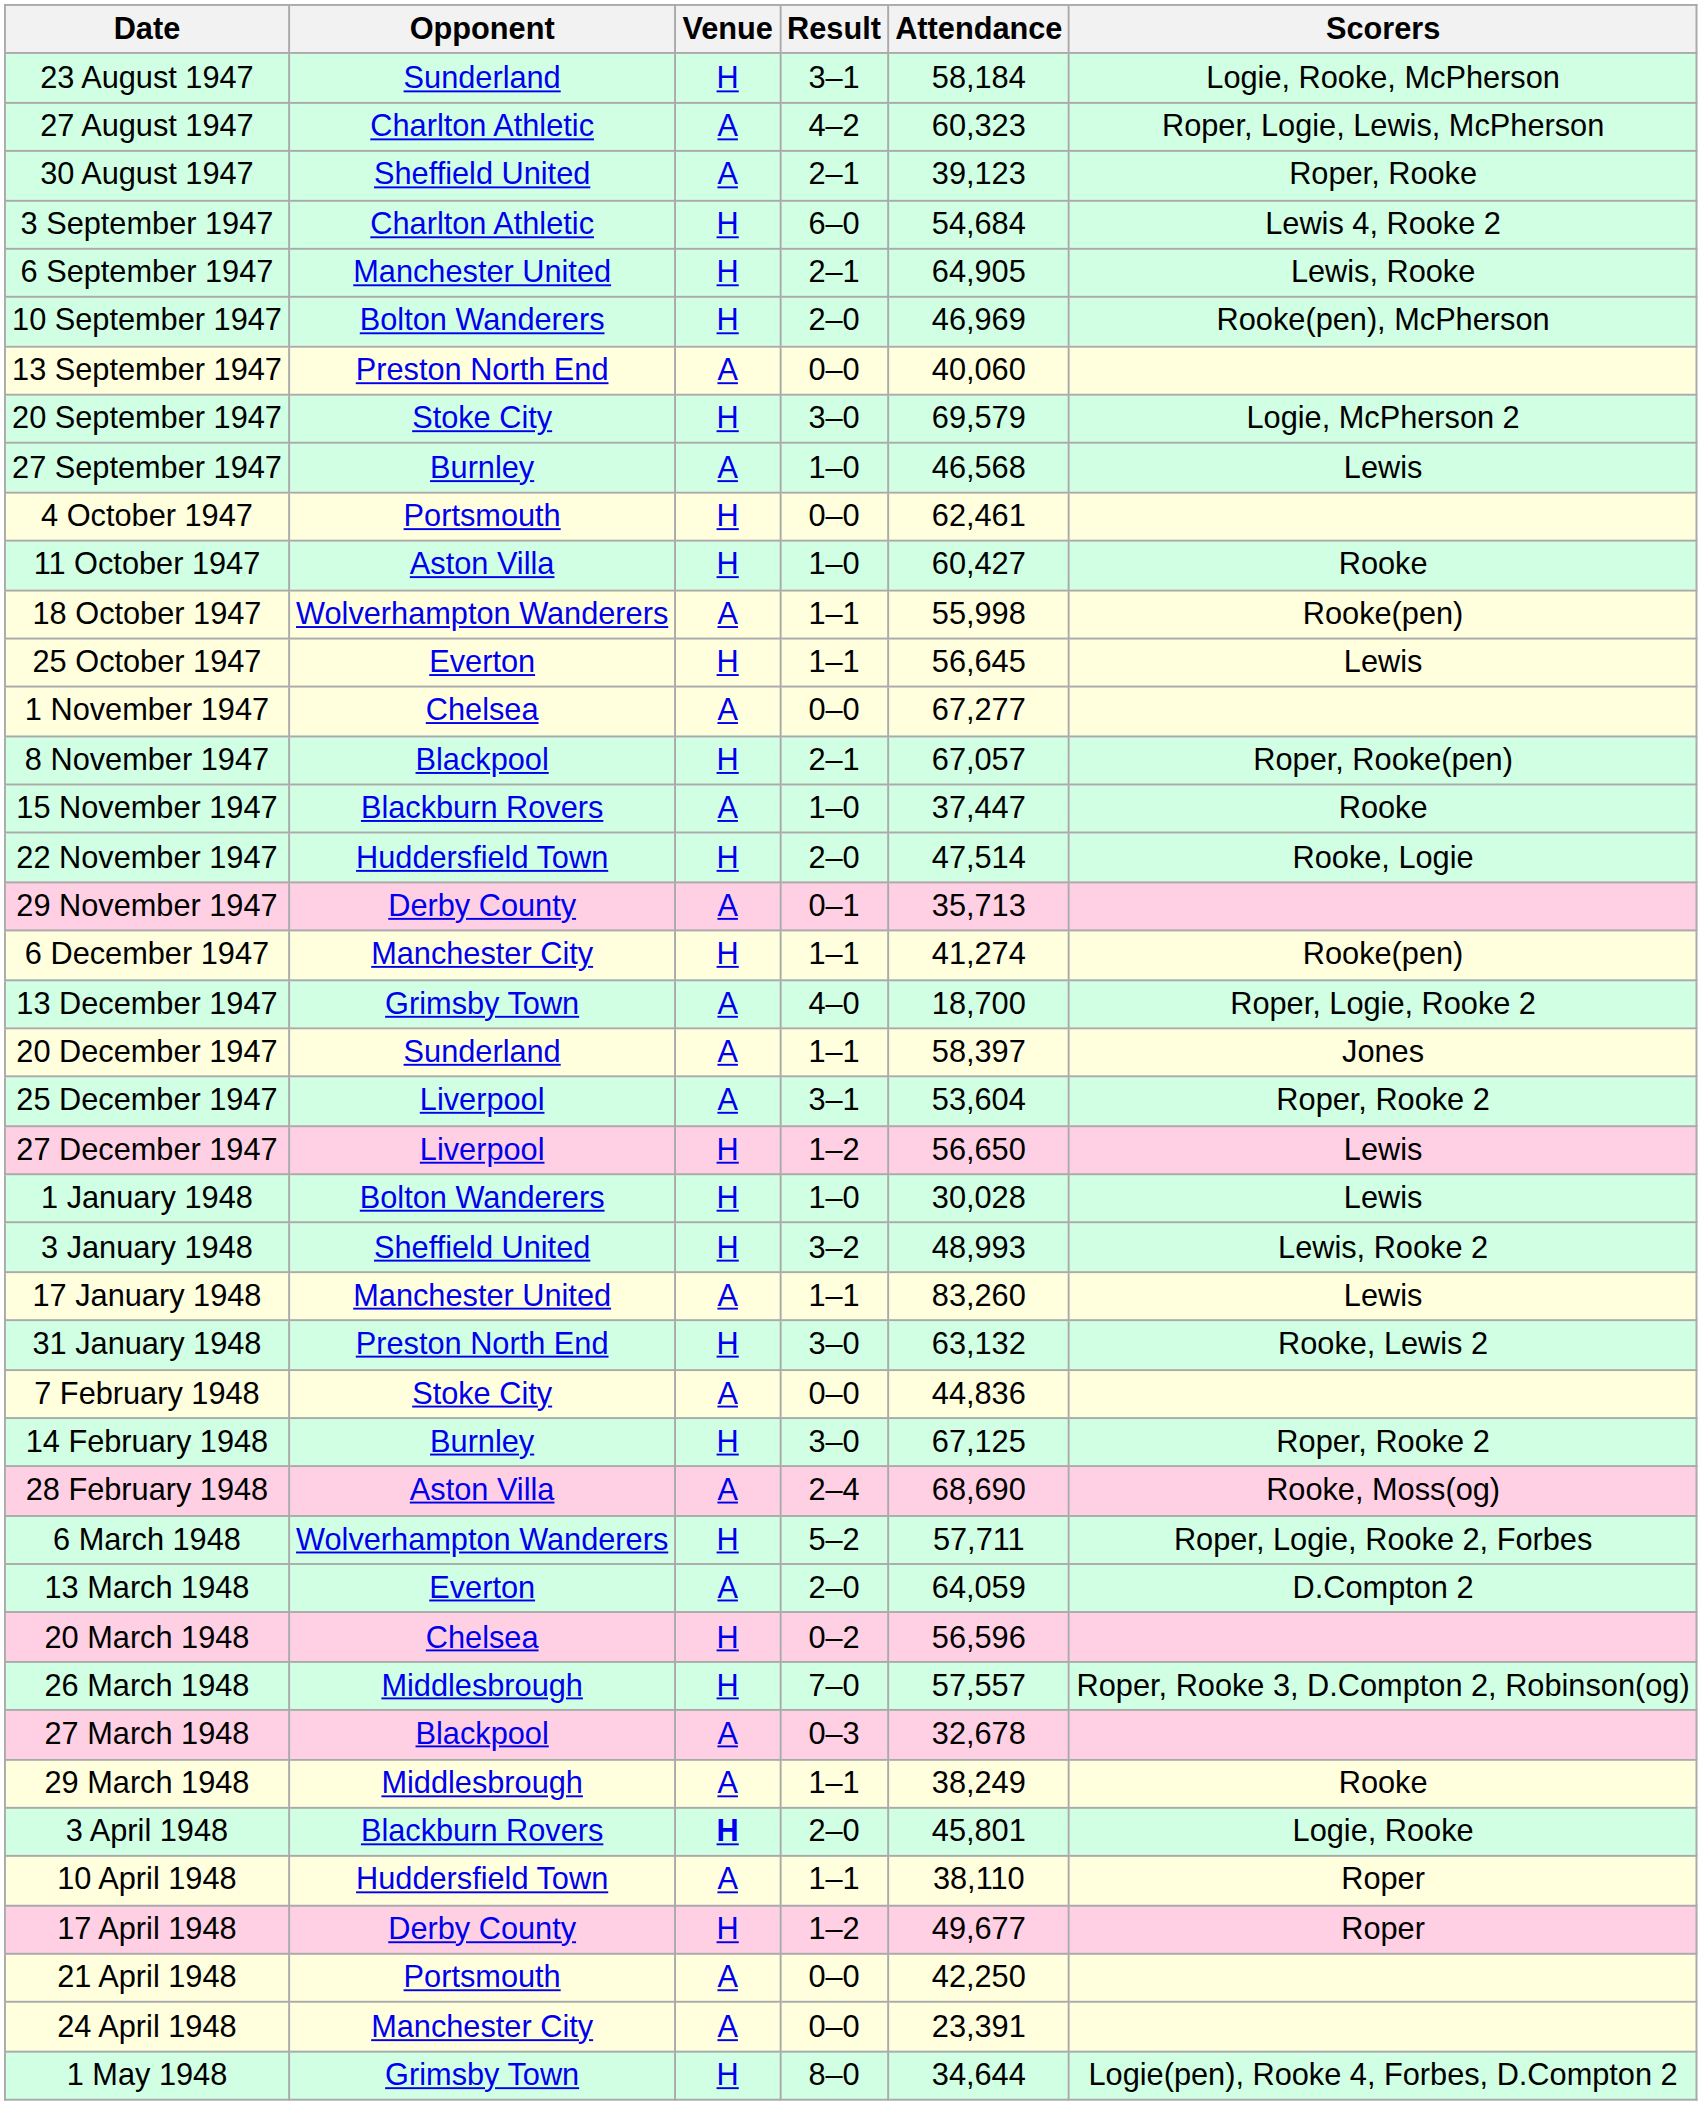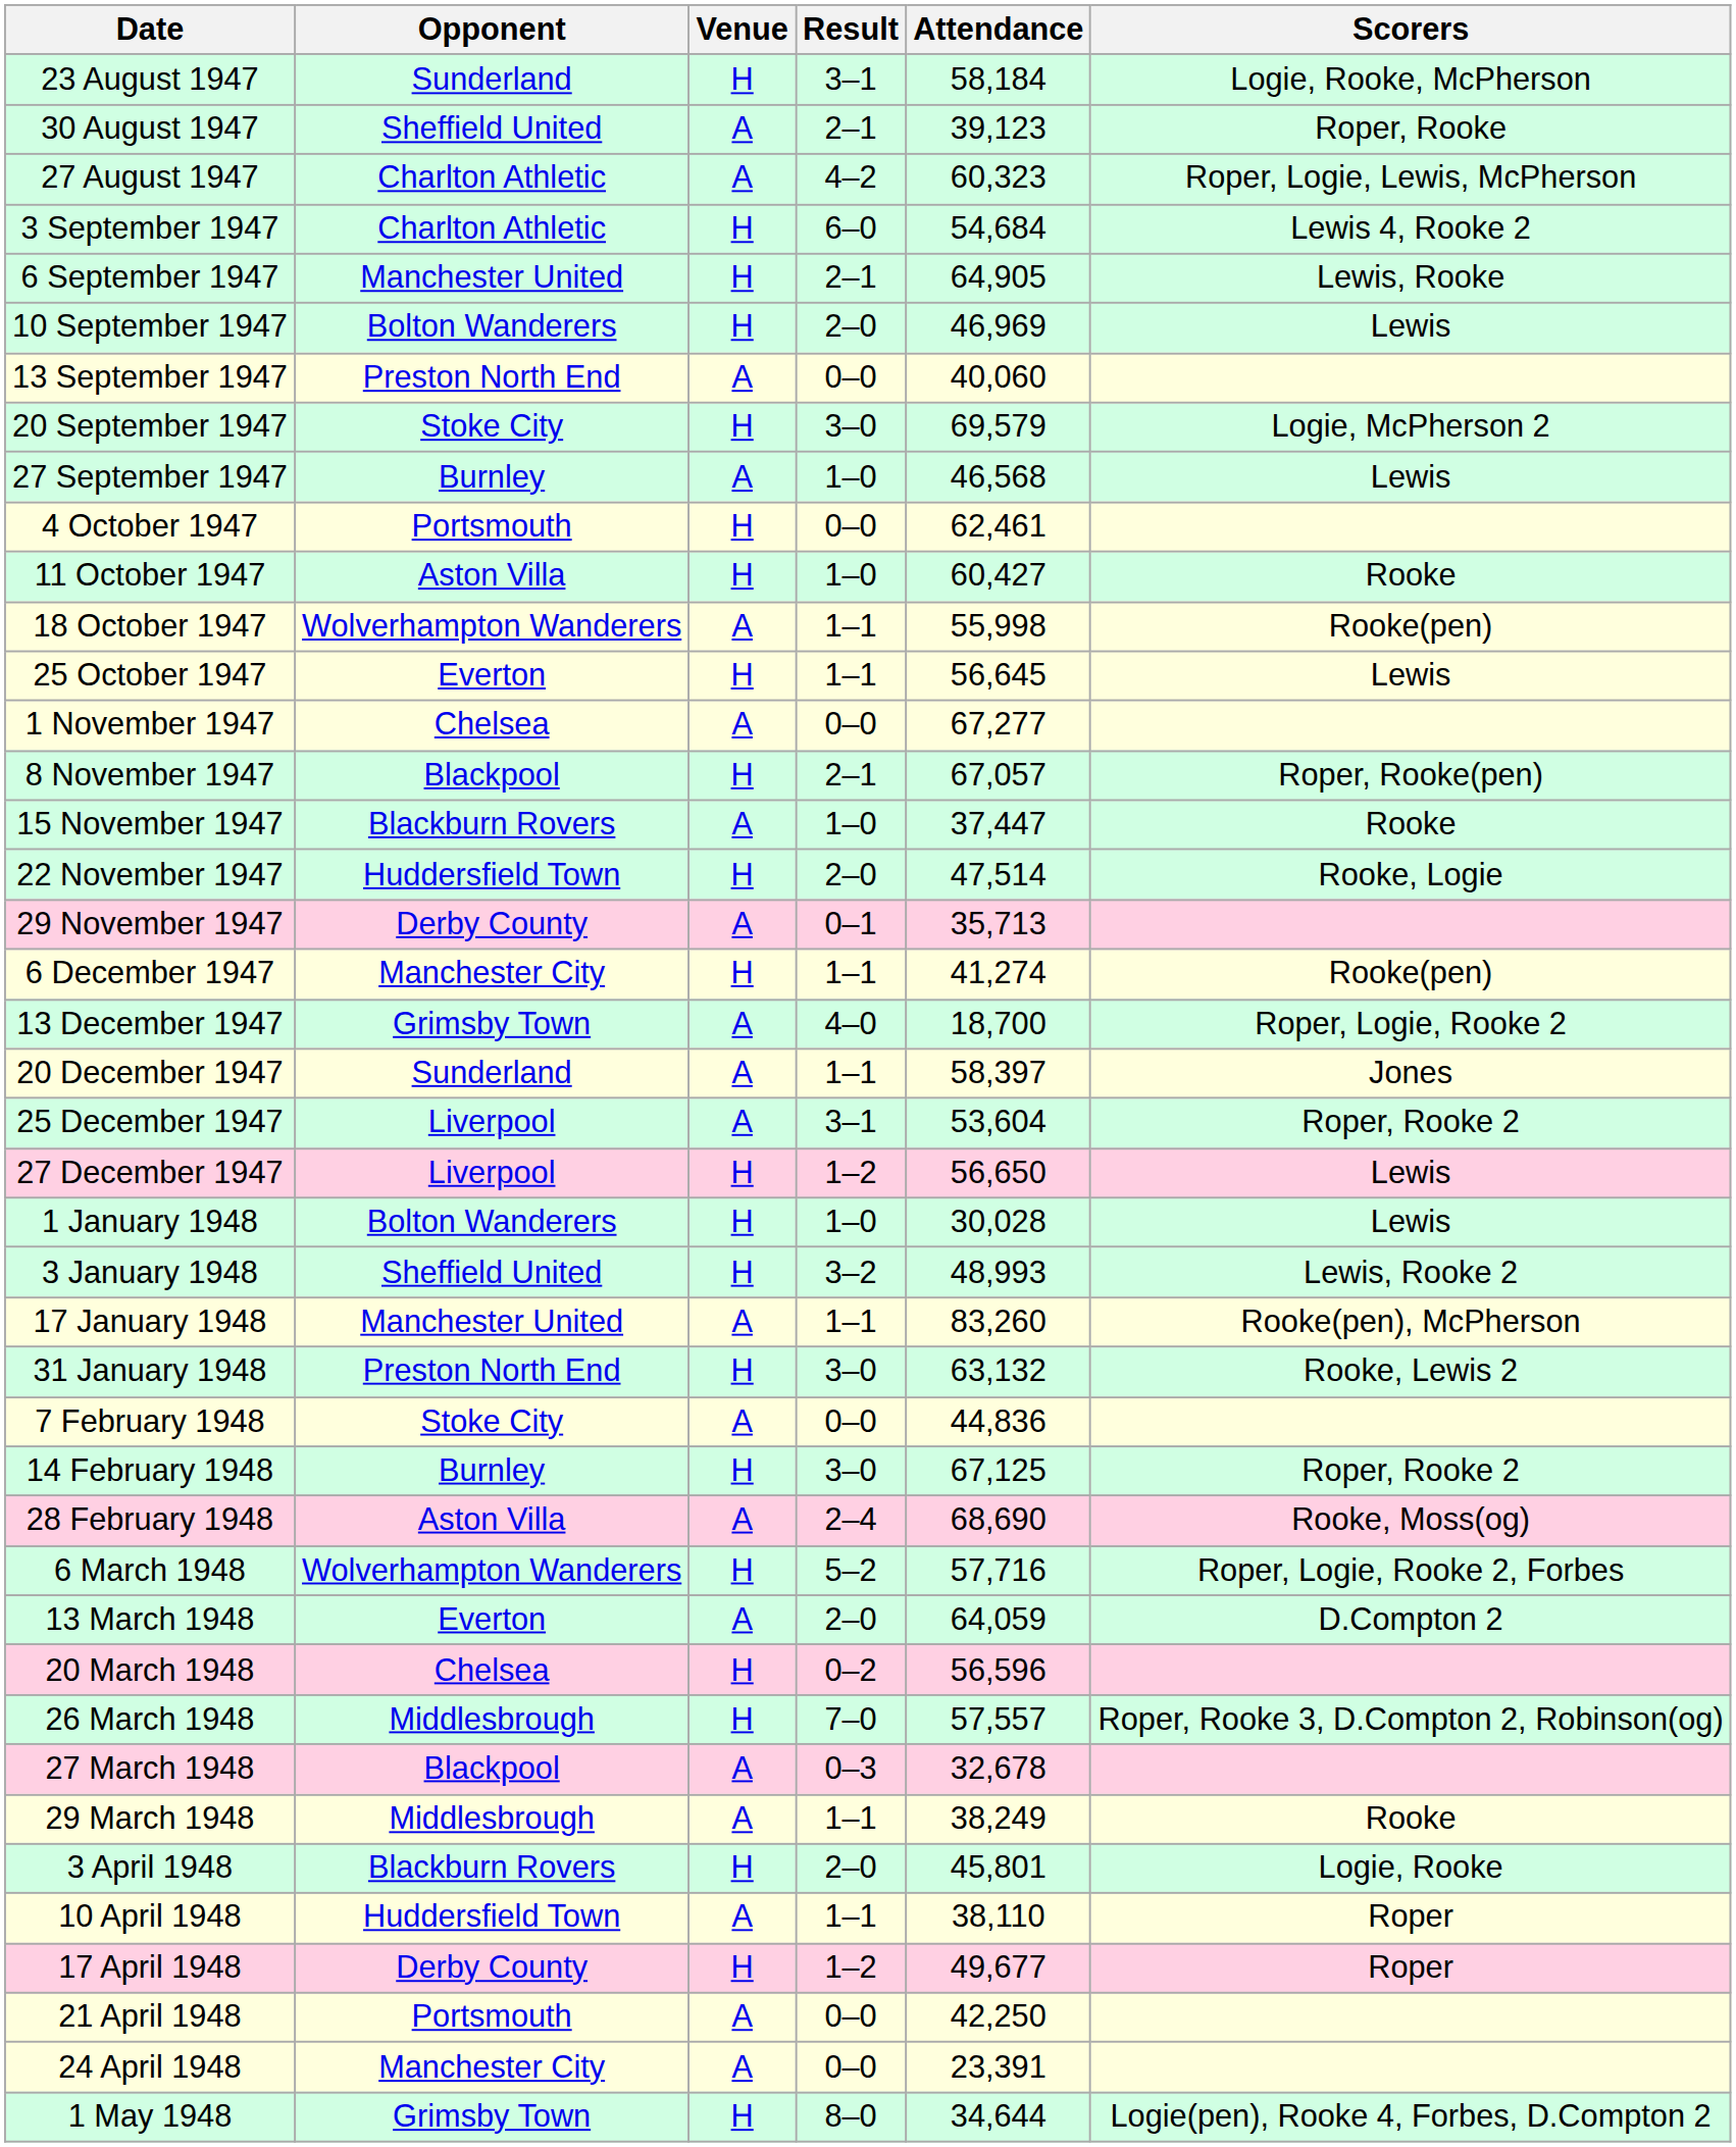 <table class="wikitable sortable" style="text-align:center;">
 <tr>
 <th>Date</th>
 <th>Opponent</th>
 <th>Venue</th>
 <th>Result</th>
 <th>Attendance</th>
 <th>Scorers</th>
 </tr>
 <tr style="background:#d0ffe3;">
 <td>23 August 1947</td>
 <td><a href='#'>Sunderland</a></td>
 <td><a href='#'>H</a></td>
 <td>3–1</td>
 <td>58,184</td>
 <td>Logie, Rooke, McPherson</td>
 </tr>
 <tr style="background:#d0ffe3;">
+<td>30 August 1947</td>
+<td><a href='#'>Sheffield United</a></td>
+<td><a href='#'>A</a></td>
+<td>2–1</td>
+<td>39,123</td>
+<td>Roper, Rooke</td>
+</tr>
+<tr style="background:#d0ffe3;">
 <td>27 August 1947</td>
 <td><a href='#'>Charlton Athletic</a></td>
 <td><a href='#'>A</a></td>
 <td>4–2</td>
 <td>60,323</td>
 <td>Roper, Logie, Lewis, McPherson</td>
-</tr>
-<tr style="background:#d0ffe3;">
-<td>30 August 1947</td>
-<td><a href='#'>Sheffield United</a></td>
-<td><a href='#'>A</a></td>
-<td>2–1</td>
-<td>39,123</td>
-<td>Roper, Rooke</td>
 </tr>
 <tr style="background:#d0ffe3;">
 <td>3 September 1947</td>
 <td><a href='#'>Charlton Athletic</a></td>
 <td><a href='#'>H</a></td>
 <td>6–0</td>
 <td>54,684</td>
 <td>Lewis 4, Rooke 2</td>
 </tr>
 <tr style="background:#d0ffe3;">
 <td>6 September 1947</td>
 <td><a href='#'>Manchester United</a></td>
 <td><a href='#'>H</a></td>
 <td>2–1</td>
 <td>64,905</td>
 <td>Lewis, Rooke</td>
 </tr>
 <tr style="background:#d0ffe3;">
 <td>10 September 1947</td>
 <td><a href='#'>Bolton Wanderers</a></td>
 <td><a href='#'>H</a></td>
 <td>2–0</td>
 <td>46,969</td>
-<td>Rooke(pen), McPherson</td>
+<td>Lewis</td>
 </tr>
 <tr style="background:#ffffdd;">
 <td>13 September 1947</td>
 <td><a href='#'>Preston North End</a></td>
 <td><a href='#'>A</a></td>
 <td>0–0</td>
 <td>40,060</td>
 <td></td>
 </tr>
 <tr style="background:#d0ffe3;">
 <td>20 September 1947</td>
 <td><a href='#'>Stoke City</a></td>
 <td><a href='#'>H</a></td>
 <td>3–0</td>
 <td>69,579</td>
 <td>Logie, McPherson 2</td>
 </tr>
 <tr style="background:#d0ffe3;">
 <td>27 September 1947</td>
 <td><a href='#'>Burnley</a></td>
 <td><a href='#'>A</a></td>
 <td>1–0</td>
 <td>46,568</td>
 <td>Lewis</td>
 </tr>
 <tr style="background:#ffffdd;">
 <td>4 October 1947</td>
 <td><a href='#'>Portsmouth</a></td>
 <td><a href='#'>H</a></td>
 <td>0–0</td>
 <td>62,461</td>
 <td></td>
 </tr>
 <tr style="background:#d0ffe3;">
 <td>11 October 1947</td>
 <td><a href='#'>Aston Villa</a></td>
 <td><a href='#'>H</a></td>
 <td>1–0</td>
 <td>60,427</td>
 <td>Rooke</td>
 </tr>
 <tr style="background:#ffffdd;">
 <td>18 October 1947</td>
 <td><a href='#'>Wolverhampton Wanderers</a></td>
 <td><a href='#'>A</a></td>
 <td>1–1</td>
 <td>55,998</td>
 <td>Rooke(pen)</td>
 </tr>
 <tr style="background:#ffffdd;">
 <td>25 October 1947</td>
 <td><a href='#'>Everton</a></td>
 <td><a href='#'>H</a></td>
 <td>1–1</td>
 <td>56,645</td>
 <td>Lewis</td>
 </tr>
 <tr style="background:#ffffdd;">
 <td>1 November 1947</td>
 <td><a href='#'>Chelsea</a></td>
 <td><a href='#'>A</a></td>
 <td>0–0</td>
 <td>67,277</td>
 <td></td>
 </tr>
 <tr style="background:#d0ffe3;">
 <td>8 November 1947</td>
 <td><a href='#'>Blackpool</a></td>
 <td><a href='#'>H</a></td>
 <td>2–1</td>
 <td>67,057</td>
 <td>Roper, Rooke(pen)</td>
 </tr>
 <tr style="background:#d0ffe3;">
 <td>15 November 1947</td>
 <td><a href='#'>Blackburn Rovers</a></td>
 <td><a href='#'>A</a></td>
 <td>1–0</td>
 <td>37,447</td>
 <td>Rooke</td>
 </tr>
 <tr style="background:#d0ffe3;">
 <td>22 November 1947</td>
 <td><a href='#'>Huddersfield Town</a></td>
 <td><a href='#'>H</a></td>
 <td>2–0</td>
 <td>47,514</td>
 <td>Rooke, Logie</td>
 </tr>
 <tr style="background:#ffd0e3;">
 <td>29 November 1947</td>
 <td><a href='#'>Derby County</a></td>
 <td><a href='#'>A</a></td>
 <td>0–1</td>
 <td>35,713</td>
 <td></td>
 </tr>
 <tr style="background:#ffffdd;">
 <td>6 December 1947</td>
 <td><a href='#'>Manchester City</a></td>
 <td><a href='#'>H</a></td>
 <td>1–1</td>
 <td>41,274</td>
 <td>Rooke(pen)</td>
 </tr>
 <tr style="background:#d0ffe3;">
 <td>13 December 1947</td>
 <td><a href='#'>Grimsby Town</a></td>
 <td><a href='#'>A</a></td>
 <td>4–0</td>
 <td>18,700</td>
 <td>Roper, Logie, Rooke 2</td>
 </tr>
 <tr style="background:#ffffdd;">
 <td>20 December 1947</td>
 <td><a href='#'>Sunderland</a></td>
 <td><a href='#'>A</a></td>
 <td>1–1</td>
 <td>58,397</td>
 <td>Jones</td>
 </tr>
 <tr style="background:#d0ffe3;">
 <td>25 December 1947</td>
 <td><a href='#'>Liverpool</a></td>
 <td><a href='#'>A</a></td>
 <td>3–1</td>
 <td>53,604</td>
 <td>Roper, Rooke 2</td>
 </tr>
 <tr style="background:#ffd0e3;">
 <td>27 December 1947</td>
 <td><a href='#'>Liverpool</a></td>
 <td><a href='#'>H</a></td>
 <td>1–2</td>
 <td>56,650</td>
 <td>Lewis</td>
 </tr>
 <tr style="background:#d0ffe3;">
 <td>1 January 1948</td>
 <td><a href='#'>Bolton Wanderers</a></td>
 <td><a href='#'>H</a></td>
 <td>1–0</td>
 <td>30,028</td>
 <td>Lewis</td>
 </tr>
 <tr style="background:#d0ffe3;">
 <td>3 January 1948</td>
 <td><a href='#'>Sheffield United</a></td>
 <td><a href='#'>H</a></td>
 <td>3–2</td>
 <td>48,993</td>
 <td>Lewis, Rooke 2</td>
 </tr>
 <tr style="background:#ffffdd;">
 <td>17 January 1948</td>
 <td><a href='#'>Manchester United</a></td>
 <td><a href='#'>A</a></td>
 <td>1–1</td>
 <td>83,260</td>
-<td>Lewis</td>
+<td>Rooke(pen), McPherson</td>
 </tr>
 <tr style="background:#d0ffe3;">
 <td>31 January 1948</td>
 <td><a href='#'>Preston North End</a></td>
 <td><a href='#'>H</a></td>
 <td>3–0</td>
 <td>63,132</td>
 <td>Rooke, Lewis 2</td>
 </tr>
 <tr style="background:#ffffdd;">
 <td>7 February 1948</td>
 <td><a href='#'>Stoke City</a></td>
 <td><a href='#'>A</a></td>
 <td>0–0</td>
 <td>44,836</td>
 <td></td>
 </tr>
 <tr style="background:#d0ffe3;">
 <td>14 February 1948</td>
 <td><a href='#'>Burnley</a></td>
 <td><a href='#'>H</a></td>
 <td>3–0</td>
 <td>67,125</td>
 <td>Roper, Rooke 2</td>
 </tr>
 <tr style="background:#ffd0e3;">
 <td>28 February 1948</td>
 <td><a href='#'>Aston Villa</a></td>
 <td><a href='#'>A</a></td>
 <td>2–4</td>
 <td>68,690</td>
 <td>Rooke, Moss(og)</td>
 </tr>
 <tr style="background:#d0ffe3;">
 <td>6 March 1948</td>
 <td><a href='#'>Wolverhampton Wanderers</a></td>
 <td><a href='#'>H</a></td>
 <td>5–2</td>
-<td>57,711</td>
+<td>57,716</td>
 <td>Roper, Logie, Rooke 2, Forbes</td>
 </tr>
 <tr style="background:#d0ffe3;">
 <td>13 March 1948</td>
 <td><a href='#'>Everton</a></td>
 <td><a href='#'>A</a></td>
 <td>2–0</td>
 <td>64,059</td>
 <td>D.Compton 2</td>
 </tr>
 <tr style="background:#ffd0e3;">
 <td>20 March 1948</td>
 <td><a href='#'>Chelsea</a></td>
 <td><a href='#'>H</a></td>
 <td>0–2</td>
 <td>56,596</td>
 <td></td>
 </tr>
 <tr style="background:#d0ffe3;">
 <td>26 March 1948</td>
 <td><a href='#'>Middlesbrough</a></td>
 <td><a href='#'>H</a></td>
 <td>7–0</td>
 <td>57,557</td>
 <td>Roper, Rooke 3, D.Compton 2, Robinson(og)</td>
 </tr>
 <tr style="background:#ffd0e3;">
 <td>27 March 1948</td>
 <td><a href='#'>Blackpool</a></td>
 <td><a href='#'>A</a></td>
 <td>0–3</td>
 <td>32,678</td>
 <td></td>
 </tr>
 <tr style="background:#ffffdd;">
 <td>29 March 1948</td>
 <td><a href='#'>Middlesbrough</a></td>
 <td><a href='#'>A</a></td>
 <td>1–1</td>
 <td>38,249</td>
 <td>Rooke</td>
 </tr>
 <tr style="background:#d0ffe3;">
 <td>3 April 1948</td>
 <td><a href='#'>Blackburn Rovers</a></td>
-<td><strong><a href='#'>H</a></strong></td>
+<td><a href='#'>H</a></td>
 <td>2–0</td>
 <td>45,801</td>
 <td>Logie, Rooke</td>
 </tr>
 <tr style="background:#ffffdd;">
 <td>10 April 1948</td>
 <td><a href='#'>Huddersfield Town</a></td>
 <td><a href='#'>A</a></td>
 <td>1–1</td>
 <td>38,110</td>
 <td>Roper</td>
 </tr>
 <tr style="background:#ffd0e3;">
 <td>17 April 1948</td>
 <td><a href='#'>Derby County</a></td>
 <td><a href='#'>H</a></td>
 <td>1–2</td>
 <td>49,677</td>
 <td>Roper</td>
 </tr>
 <tr style="background:#ffffdd;">
 <td>21 April 1948</td>
 <td><a href='#'>Portsmouth</a></td>
 <td><a href='#'>A</a></td>
 <td>0–0</td>
 <td>42,250</td>
 <td></td>
 </tr>
 <tr style="background:#ffffdd;">
 <td>24 April 1948</td>
 <td><a href='#'>Manchester City</a></td>
 <td><a href='#'>A</a></td>
 <td>0–0</td>
 <td>23,391</td>
 <td></td>
 </tr>
 <tr style="background:#d0ffe3;">
 <td>1 May 1948</td>
 <td><a href='#'>Grimsby Town</a></td>
 <td><a href='#'>H</a></td>
 <td>8–0</td>
 <td>34,644</td>
 <td>Logie(pen), Rooke 4, Forbes, D.Compton 2</td>
 </tr>
 </table>
